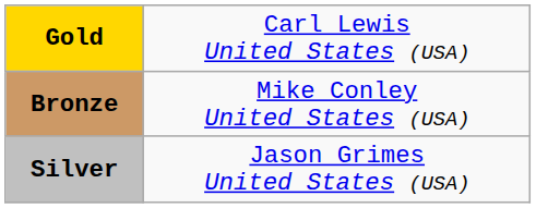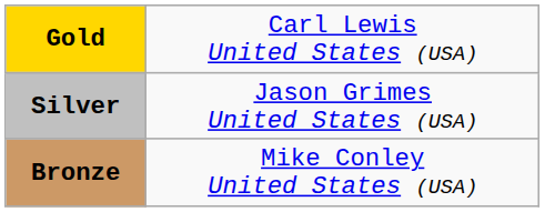 <table class="wikitable" style=" text-align:center; font-size:110%;" width="35%">
 <tr>
 <td bgcolor="gold"><strong>Gold</strong></td>
 <td> <a href='#'>Carl Lewis</a><br><em><a href='#'>United States</a> <small>(USA)</small></em></td>
 </tr>
 <tr>
+<td bgcolor="silver"><strong>Silver</strong></td>
+<td> <a href='#'>Jason Grimes</a><br><em><a href='#'>United States</a> <small>(USA)</small></em></td>
+</tr>
+<tr>
 <td bgcolor="CC9966"><strong>Bronze</strong></td>
 <td> <a href='#'>Mike Conley</a><br><em><a href='#'>United States</a> <small>(USA)</small></em></td>
 </tr>
-<tr>
-<td bgcolor="silver"><strong>Silver</strong></td>
-<td> <a href='#'>Jason Grimes</a><br><em><a href='#'>United States</a> <small>(USA)</small></em></td>
-</tr>
 </table>
